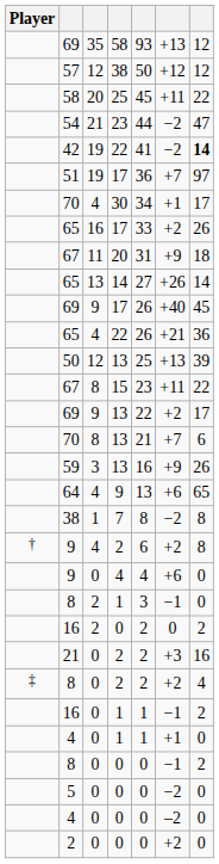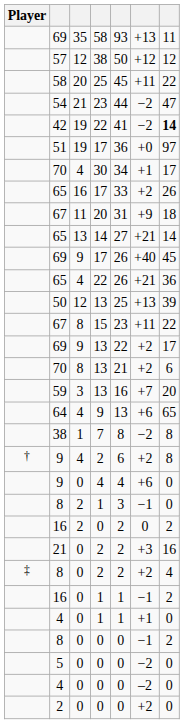 <table class="wikitable sortable" style="text-align:center;">
 <tr>
 <th>Player</th>
 <th></th>
 <th></th>
 <th></th>
 <th></th>
 <th data-sort-type="number"></th>
 <th></th>
 </tr>
 <tr>
 <td></td>
 <td>69</td>
 <td>35</td>
 <td>58</td>
 <td>93</td>
 <td>+13</td>
-<td>12</td>
+<td>11</td>
 </tr>
 <tr>
 <td></td>
 <td>57</td>
 <td>12</td>
 <td>38</td>
 <td>50</td>
 <td>+12</td>
 <td>12</td>
 </tr>
 <tr>
 <td></td>
 <td>58</td>
 <td>20</td>
 <td>25</td>
 <td>45</td>
 <td>+11</td>
 <td>22</td>
 </tr>
 <tr>
 <td></td>
 <td>54</td>
 <td>21</td>
 <td>23</td>
 <td>44</td>
 <td>−2</td>
 <td>47</td>
 </tr>
 <tr>
 <td></td>
 <td>42</td>
 <td>19</td>
 <td>22</td>
 <td>41</td>
 <td>−2</td>
 <td><strong>14</strong></td>
 </tr>
 <tr>
 <td></td>
 <td>51</td>
 <td>19</td>
 <td>17</td>
 <td>36</td>
-<td>+7</td>
+<td>+0</td>
 <td>97</td>
 </tr>
 <tr>
 <td></td>
 <td>70</td>
 <td>4</td>
 <td>30</td>
 <td>34</td>
 <td>+1</td>
 <td>17</td>
 </tr>
 <tr>
 <td></td>
 <td>65</td>
 <td>16</td>
 <td>17</td>
 <td>33</td>
 <td>+2</td>
 <td>26</td>
 </tr>
 <tr>
 <td></td>
 <td>67</td>
 <td>11</td>
 <td>20</td>
 <td>31</td>
 <td>+9</td>
 <td>18</td>
 </tr>
 <tr>
 <td></td>
 <td>65</td>
 <td>13</td>
 <td>14</td>
 <td>27</td>
-<td>+26</td>
+<td>+21</td>
 <td>14</td>
 </tr>
 <tr>
 <td></td>
 <td>69</td>
 <td>9</td>
 <td>17</td>
 <td>26</td>
 <td>+40</td>
 <td>45</td>
 </tr>
 <tr>
 <td></td>
 <td>65</td>
 <td>4</td>
 <td>22</td>
 <td>26</td>
 <td>+21</td>
 <td>36</td>
 </tr>
 <tr>
 <td></td>
 <td>50</td>
 <td>12</td>
 <td>13</td>
 <td>25</td>
 <td>+13</td>
 <td>39</td>
 </tr>
 <tr>
 <td></td>
 <td>67</td>
 <td>8</td>
 <td>15</td>
 <td>23</td>
 <td>+11</td>
 <td>22</td>
 </tr>
 <tr>
 <td></td>
 <td>69</td>
 <td>9</td>
 <td>13</td>
 <td>22</td>
 <td>+2</td>
 <td>17</td>
 </tr>
 <tr>
 <td></td>
 <td>70</td>
 <td>8</td>
 <td>13</td>
 <td>21</td>
-<td>+7</td>
+<td>+2</td>
 <td>6</td>
 </tr>
 <tr>
 <td></td>
 <td>59</td>
 <td>3</td>
 <td>13</td>
 <td>16</td>
-<td>+9</td>
-<td>26</td>
+<td>+7</td>
+<td>20</td>
 </tr>
 <tr>
 <td></td>
 <td>64</td>
 <td>4</td>
 <td>9</td>
 <td>13</td>
 <td>+6</td>
 <td>65</td>
 </tr>
 <tr>
 <td></td>
 <td>38</td>
 <td>1</td>
 <td>7</td>
 <td>8</td>
 <td>−2</td>
 <td>8</td>
 </tr>
 <tr>
 <td><sup>†</sup></td>
 <td>9</td>
 <td>4</td>
 <td>2</td>
 <td>6</td>
 <td>+2</td>
 <td>8</td>
 </tr>
 <tr>
 <td></td>
 <td>9</td>
 <td>0</td>
 <td>4</td>
 <td>4</td>
 <td>+6</td>
 <td>0</td>
 </tr>
 <tr>
 <td></td>
 <td>8</td>
 <td>2</td>
 <td>1</td>
 <td>3</td>
 <td>−1</td>
 <td>0</td>
 </tr>
 <tr>
 <td></td>
 <td>16</td>
 <td>2</td>
 <td>0</td>
 <td>2</td>
 <td>0</td>
 <td>2</td>
 </tr>
 <tr>
 <td></td>
 <td>21</td>
 <td>0</td>
 <td>2</td>
 <td>2</td>
 <td>+3</td>
 <td>16</td>
 </tr>
 <tr>
 <td><sup>‡</sup></td>
 <td>8</td>
 <td>0</td>
 <td>2</td>
 <td>2</td>
 <td>+2</td>
 <td>4</td>
 </tr>
 <tr>
 <td></td>
 <td>16</td>
 <td>0</td>
 <td>1</td>
 <td>1</td>
 <td>−1</td>
 <td>2</td>
 </tr>
 <tr>
 <td></td>
 <td>4</td>
 <td>0</td>
 <td>1</td>
 <td>1</td>
 <td>+1</td>
 <td>0</td>
 </tr>
 <tr>
 <td></td>
 <td>8</td>
 <td>0</td>
 <td>0</td>
 <td>0</td>
 <td>−1</td>
 <td>2</td>
 </tr>
 <tr>
 <td></td>
 <td>5</td>
 <td>0</td>
 <td>0</td>
 <td>0</td>
 <td>−2</td>
 <td>0</td>
 </tr>
 <tr>
 <td></td>
 <td>4</td>
 <td>0</td>
 <td>0</td>
 <td>0</td>
 <td>–2</td>
 <td>0</td>
 </tr>
 <tr>
 <td></td>
 <td>2</td>
 <td>0</td>
 <td>0</td>
 <td>0</td>
 <td>+2</td>
 <td>0</td>
 </tr>
 </table>
